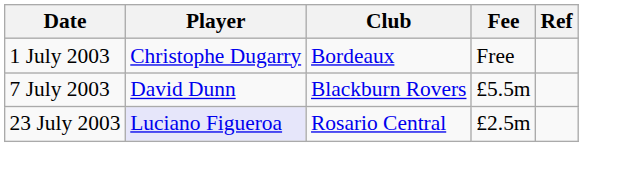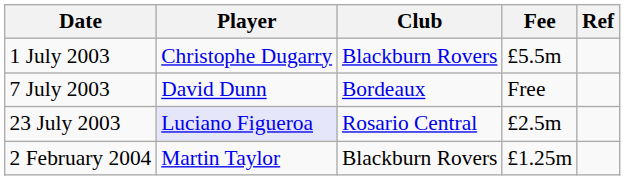 <table class="wikitable" style="text-align: left">
 <tr>
 <th>Date</th>
 <th>Player</th>
 <th>Club</th>
 <th>Fee</th>
 <th>Ref</th>
 </tr>
 <tr>
 <td>1 July 2003</td>
 <td><a href='#'>Christophe Dugarry</a></td>
-<td><a href='#'>Bordeaux</a></td>
-<td>Free</td>
+<td><a href='#'>Blackburn Rovers</a></td>
+<td>£5.5m</td>
 <td style="text-align: center"></td>
 </tr>
 <tr>
 <td>7 July 2003</td>
 <td><a href='#'>David Dunn</a></td>
-<td><a href='#'>Blackburn Rovers</a></td>
-<td>£5.5m</td>
+<td><a href='#'>Bordeaux</a></td>
+<td>Free</td>
 <td style="text-align: center"></td>
 </tr>
 <tr>
 <td>23 July 2003</td>
 <td style="background: lavender;"><a href='#'>Luciano Figueroa</a></td>
 <td><a href='#'>Rosario Central</a></td>
 <td>£2.5m</td>
 <td style="text-align: center"></td>
 </tr>
+<tr>
+<td>2 February 2004</td>
+<td><a href='#'>Martin Taylor</a></td>
+<td>Blackburn Rovers</td>
+<td>£1.25m</td>
+<td style="text-align: center"></td>
+</tr>
 </table>
